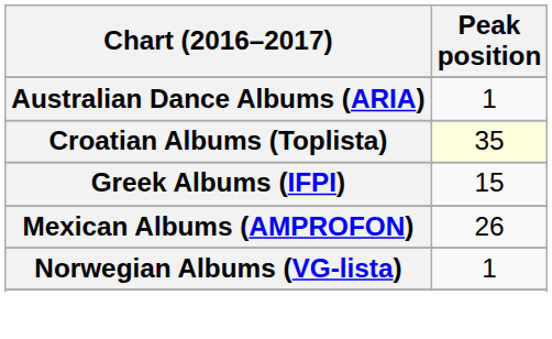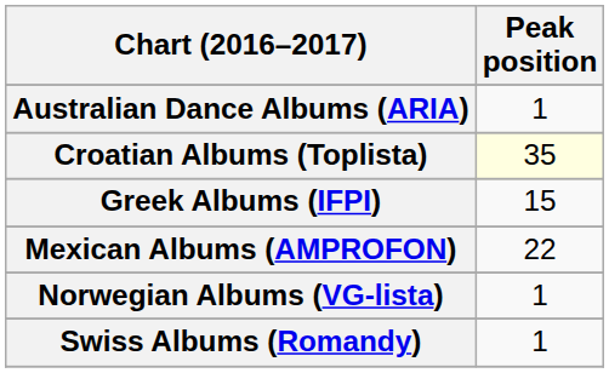 <table class="wikitable sortable plainrowheaders" style="text-align:center">
 <tr>
 <th scope="col">Chart (2016–2017)</th>
 <th scope="col">Peak<br>position</th>
 </tr>
 <tr>
 </tr>
 <tr>
 <th scope="row">Australian Dance Albums (<a href='#'>ARIA</a>)</th>
 <td>1</td>
 </tr>
 <tr>
 </tr>
 <tr>
 </tr>
 <tr>
 </tr>
 <tr>
 </tr>
 <tr>
 <th scope="row">Croatian Albums (Toplista)</th>
 <td style="background: lightyellow;">35</td>
 </tr>
 <tr>
 </tr>
 <tr>
 </tr>
 <tr>
 </tr>
 <tr>
 </tr>
 <tr>
 </tr>
 <tr>
 </tr>
 <tr>
 <th scope="row">Greek Albums (<a href='#'>IFPI</a>)</th>
 <td>15</td>
 </tr>
 <tr>
 </tr>
 <tr>
 </tr>
 <tr>
 </tr>
 <tr>
 </tr>
 <tr>
 </tr>
 <tr>
 </tr>
 <tr>
 <th scope="row">Mexican Albums (<a href='#'>AMPROFON</a>)</th>
-<td>26</td>
+<td>22</td>
 </tr>
 <tr>
 </tr>
 <tr>
 <th scope="row">Norwegian Albums (<a href='#'>VG-lista</a>)</th>
 <td>1</td>
 </tr>
 <tr>
 </tr>
 <tr>
 </tr>
 <tr>
 </tr>
 <tr>
 </tr>
 <tr>
 </tr>
 <tr>
 </tr>
 <tr>
+<th scope="row">Swiss Albums (<a href='#'>Romandy</a>)</th>
+<td>1</td>
+</tr>
+<tr>
 </tr>
 <tr>
 </tr>
 <tr>
 </tr>
 </table>
